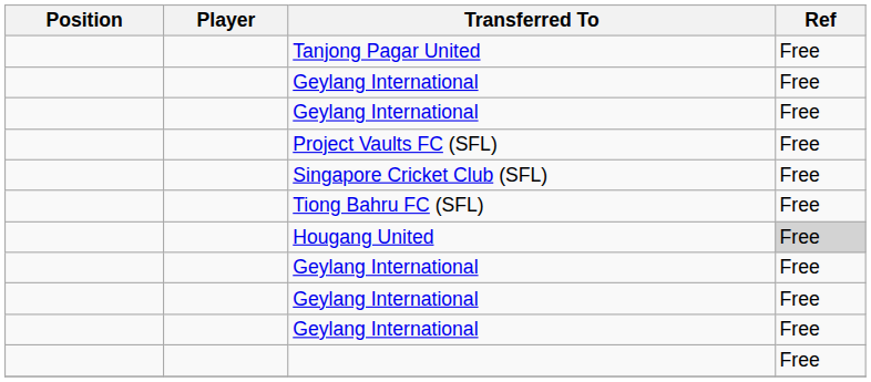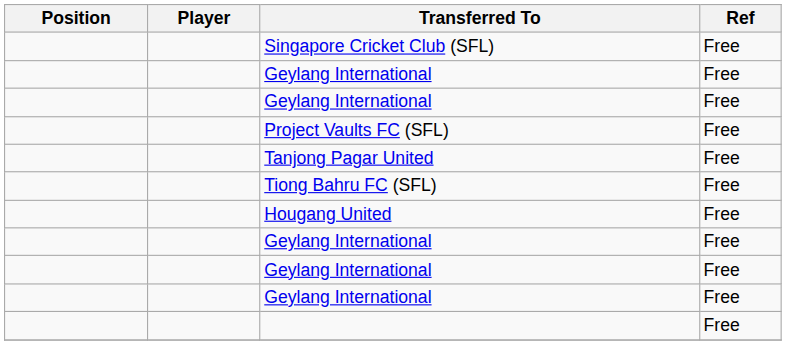 <table class="wikitable sortable" style="width:80%; text-align:center; font-size:100%; text-align:left;">
 <tr>
 <th><strong>Position</strong></th>
 <th><strong>Player</strong></th>
 <th><strong>Transferred To</strong></th>
 <th><strong>Ref</strong></th>
 </tr>
 <tr>
 <td></td>
 <td></td>
-<td> <a href='#'>Tanjong Pagar United</a></td>
+<td> <a href='#'>Singapore Cricket Club</a> (SFL)</td>
 <td>Free</td>
 </tr>
 <tr>
 <td></td>
 <td></td>
 <td> <a href='#'>Geylang International</a></td>
 <td>Free </td>
 </tr>
 <tr>
 <td></td>
 <td></td>
 <td> <a href='#'>Geylang International</a></td>
 <td>Free </td>
 </tr>
 <tr>
 <td></td>
 <td></td>
 <td> <a href='#'>Project Vaults FC</a> (SFL)</td>
 <td>Free</td>
 </tr>
 <tr>
 <td></td>
 <td></td>
-<td> <a href='#'>Singapore Cricket Club</a> (SFL)</td>
+<td> <a href='#'>Tanjong Pagar United</a></td>
 <td>Free</td>
 </tr>
 <tr>
 <td></td>
 <td></td>
 <td> <a href='#'>Tiong Bahru FC</a> (SFL)</td>
 <td>Free</td>
 </tr>
 <tr>
 <td></td>
 <td></td>
 <td> <a href='#'>Hougang United</a></td>
-<td style="background: lightgrey;">Free  </td>
+<td>Free  </td>
 </tr>
 <tr>
 <td></td>
 <td></td>
 <td> <a href='#'>Geylang International</a></td>
 <td>Free </td>
 </tr>
 <tr>
 <td></td>
 <td></td>
 <td> <a href='#'>Geylang International</a></td>
 <td>Free  </td>
 </tr>
 <tr>
 <td></td>
 <td></td>
 <td> <a href='#'>Geylang International</a></td>
 <td>Free </td>
 </tr>
 <tr>
 <td></td>
 <td></td>
 <td></td>
 <td>Free</td>
 </tr>
 <tr>
 </tr>
 </table>
